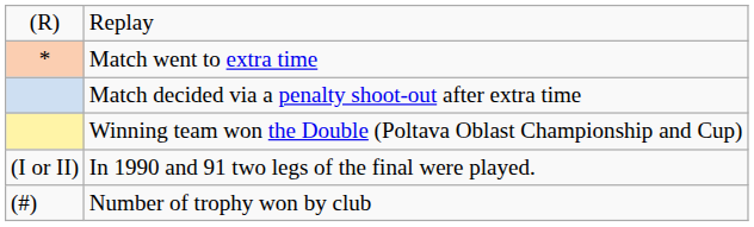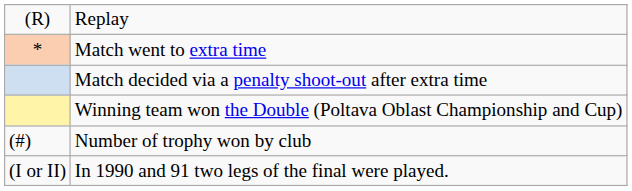 <table class="wikitable">
 <tr>
 <td align=center>(R)</td>
 <td>Replay</td>
 </tr>
 <tr>
 <td align=center style="background-color:#FBCEB1">*</td>
 <td>Match went to <a href='#'>extra time</a></td>
 </tr>
 <tr>
 <td align=center style="background-color:#cedff2"></td>
 <td>Match decided via a <a href='#'>penalty shoot-out</a> after extra time</td>
 </tr>
 <tr>
 <td align=center style="background-color:#fff4a7"></td>
 <td>Winning team won <a href='#'>the Double</a> (Poltava Oblast Championship and Cup)</td>
 </tr>
 <tr>
+<td>(#)</td>
+<td>Number of trophy won by club</td>
+</tr>
+<tr>
 <td>(I or II)</td>
 <td>In 1990 and 91 two legs of the final were played.</td>
 </tr>
-<tr>
-<td>(#)</td>
-<td>Number of trophy won by club</td>
-</tr>
 </table>
